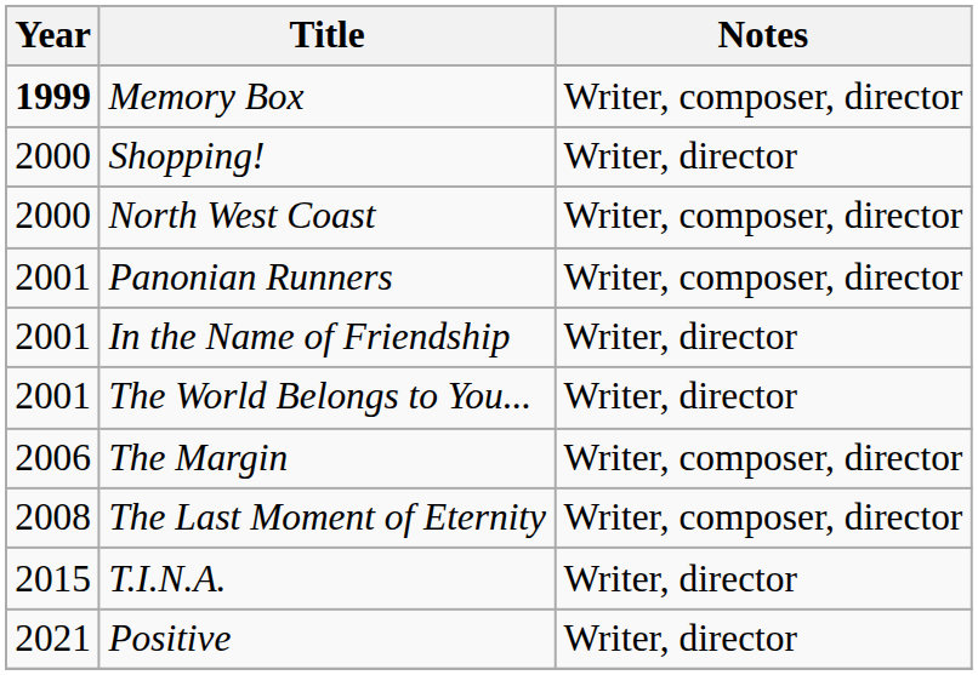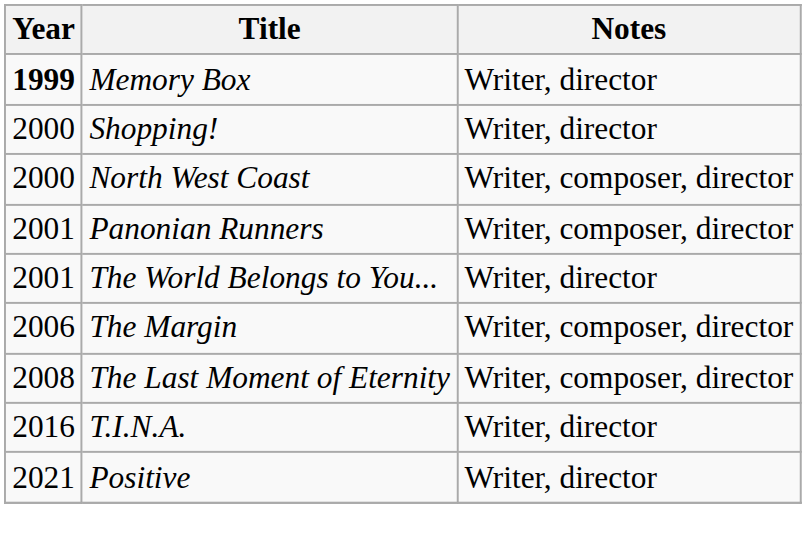 <table class = "wikitable sortable">
 <tr>
 <th>Year</th>
 <th>Title</th>
 <th class="unsortable">Notes</th>
 </tr>
 <tr>
 <td><strong>1999</strong></td>
 <td><em>Memory Box</em></td>
-<td>Writer, composer, director</td>
+<td>Writer, director</td>
 </tr>
 <tr>
 <td>2000</td>
 <td><em>Shopping!</em></td>
 <td>Writer, director</td>
 </tr>
 <tr>
 <td>2000</td>
 <td><em>North West Coast</em></td>
 <td>Writer, composer, director</td>
 </tr>
 <tr>
 <td>2001</td>
 <td><em>Panonian Runners</em></td>
 <td>Writer, composer, director</td>
 </tr>
 <tr>
 <td>2001</td>
-<td><em>In the Name of Friendship</em></td>
-<td>Writer, director</td>
-</tr>
-<tr>
-<td>2001</td>
 <td><em>The World Belongs to You...</em></td>
 <td>Writer, director</td>
 </tr>
 <tr>
 <td>2006</td>
 <td><em>The Margin</em></td>
 <td>Writer, composer, director</td>
 </tr>
 <tr>
 <td>2008</td>
 <td><em>The Last Moment of Eternity</em></td>
 <td>Writer, composer, director</td>
 </tr>
 <tr>
-<td>2015</td>
+<td>2016</td>
 <td><em>T.I.N.A.</em></td>
 <td>Writer, director</td>
 </tr>
 <tr>
 <td>2021</td>
 <td><em>Positive</em></td>
 <td>Writer, director</td>
 </tr>
 <tr>
 </tr>
 </table>
